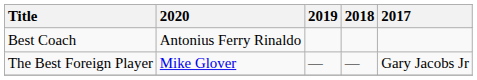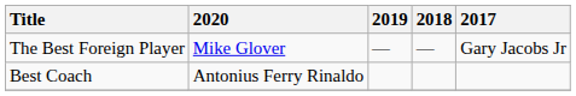 <table class="wikitable">
 <tr>
 <th style="text-align:left">Title</th>
 <th style="text-align:left">2020</th>
 <th style="text-align:left">2019</th>
 <th style="text-align:left">2018</th>
 <th style="text-align:left">2017</th>
 </tr>
 <tr>
+<td style="vertical-align:top">The Best Foreign Player</td>
+<td style="vertical-align:top"><a href='#'>Mike Glover</a></td>
+<td style="vertical-align:top">—</td>
+<td style="vertical-align:top">—</td>
+<td style="vertical-align:top">Gary Jacobs Jr</td>
+</tr>
+<tr>
 <td>Best Coach</td>
 <td>Antonius Ferry Rinaldo</td>
 <td></td>
 <td></td>
 <td></td>
 </tr>
 <tr>
-<td style="vertical-align:top">The Best Foreign Player</td>
-<td style="vertical-align:top"><a href='#'>Mike Glover</a></td>
-<td style="vertical-align:top">—</td>
-<td style="vertical-align:top">—</td>
-<td style="vertical-align:top">Gary Jacobs Jr</td>
-</tr>
-<tr>
 </tr>
 </table>
